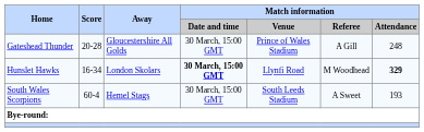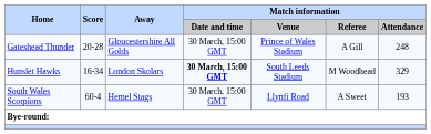 <table border=1 style="border-collapse:collapse; font-size:80%; text-align:center;" cellpadding=3 cellspacing=0 width=100%>
 <tr bgcolor=#C1D8FF>
 <th rowspan=2 width=19%>Home</th>
 <th rowspan=2 width=6%>Score</th>
 <th rowspan=2 width=19%>Away</th>
 <th colspan=6>Match information</th>
 </tr>
 <tr bgcolor=#CCCCCC>
 <th width=17%>Date and time</th>
 <th width=19%>Venue</th>
 <th width=13%>Referee</th>
 <th width=7%>Attendance</th>
 </tr>
 <tr bgcolor=#F5FAFF>
 <td align=left> <a href='#'>Gateshead Thunder</a></td>
 <td>20-28</td>
 <td align=left> <a href='#'>Gloucestershire All Golds</a></td>
 <td>30 March, 15:00 <a href='#'>GMT</a></td>
 <td><a href='#'>Prince of Wales Stadium</a></td>
 <td>A Gill</td>
 <td>248</td>
 </tr>
 <tr bgcolor=#F5FAFF>
 <td align=left> <a href='#'>Hunslet Hawks</a></td>
 <td>16-34</td>
 <td align=left> <a href='#'>London Skolars</a></td>
 <td><strong>30 March, 15:00 <a href='#'>GMT</a></strong></td>
-<td><a href='#'>Llynfi Road</a></td>
+<td><a href='#'>South Leeds Stadium</a></td>
 <td>M Woodhead</td>
-<td><strong>329</strong></td>
+<td>329</td>
 </tr>
 <tr bgcolor=#F5FAFF>
 <td align=left> <a href='#'>South Wales Scorpions</a></td>
 <td>60-4</td>
 <td align=left> <a href='#'>Hemel Stags</a></td>
 <td>30 March, 15:00 <a href='#'>GMT</a></td>
-<td><a href='#'>South Leeds Stadium</a></td>
+<td><a href='#'>Llynfi Road</a></td>
 <td>A Sweet</td>
 <td>193</td>
 </tr>
 <tr>
 <td colspan="7" align="left"><strong>Bye-round:</strong></td>
 </tr>
 <tr bgcolor=#C1D8FF>
 <th colspan=12></th>
 </tr>
 </table>
